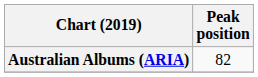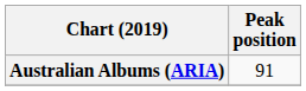 <table class="wikitable sortable plainrowheaders" style="text-align:center">
 <tr>
 <th scope="col">Chart (2019)</th>
 <th scope="col">Peak<br>position</th>
 </tr>
 <tr>
 <th scope="row">Australian Albums (<a href='#'>ARIA</a>)</th>
-<td>82</td>
+<td>91</td>
 </tr>
 <tr>
 </tr>
 <tr>
 </tr>
 </table>
